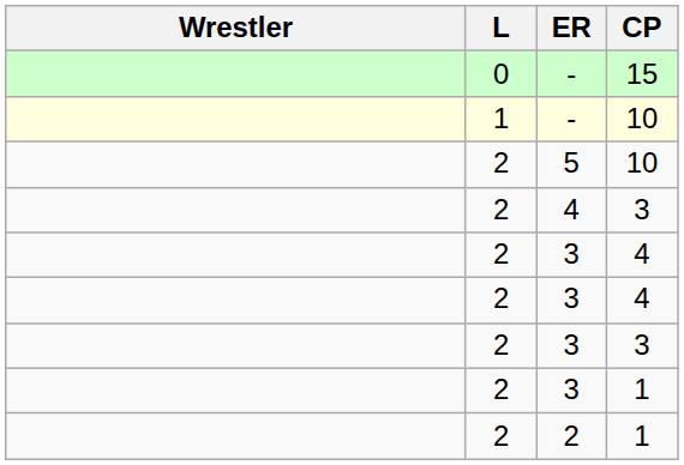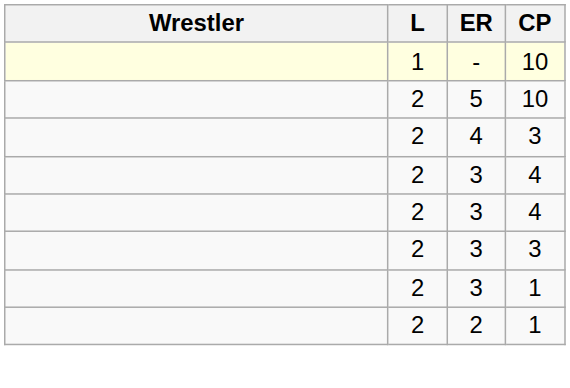 <table class="wikitable" style="text-align: center;" |>
 <tr>
 <th width="250">Wrestler</th>
 <th width="32">L</th>
 <th width="32">ER</th>
 <th width="32">CP</th>
-</tr>
-<tr bgcolor="ccffcc">
-<td style="text-align:left;"></td>
-<td>0</td>
-<td>-</td>
-<td>15</td>
 </tr>
 <tr bgcolor="lightyellow">
 <td style="text-align:left;"></td>
 <td>1</td>
 <td>-</td>
 <td>10</td>
 </tr>
 <tr>
 <td style="text-align:left;"></td>
 <td>2</td>
 <td>5</td>
 <td>10</td>
 </tr>
 <tr>
 <td style="text-align:left;"></td>
 <td>2</td>
 <td>4</td>
 <td>3</td>
 </tr>
 <tr>
 <td style="text-align:left;"></td>
 <td>2</td>
 <td>3</td>
 <td>4</td>
 </tr>
 <tr>
 <td style="text-align:left;"></td>
 <td>2</td>
 <td>3</td>
 <td>4</td>
 </tr>
 <tr>
 <td style="text-align:left;"></td>
 <td>2</td>
 <td>3</td>
 <td>3</td>
 </tr>
 <tr>
 <td style="text-align:left;"></td>
 <td>2</td>
 <td>3</td>
 <td>1</td>
 </tr>
 <tr>
 <td style="text-align:left;"></td>
 <td>2</td>
 <td>2</td>
 <td>1</td>
 </tr>
 </table>
